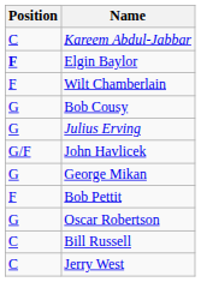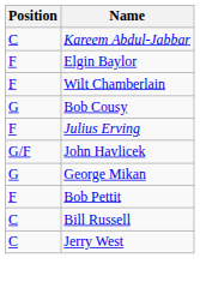 <table class="wikitable sortable">
 <tr>
 <th>Position</th>
 <th>Name</th>
 </tr>
 <tr>
 <td><a href='#'>C</a></td>
 <td><em><a href='#'>Kareem Abdul-Jabbar</a></em></td>
 </tr>
 <tr>
-<td><strong><a href='#'>F</a></strong></td>
+<td><a href='#'>F</a></td>
 <td><a href='#'>Elgin Baylor</a></td>
 </tr>
 <tr>
 <td><a href='#'>F</a></td>
 <td><a href='#'>Wilt Chamberlain</a></td>
 </tr>
 <tr>
 <td><a href='#'>G</a></td>
 <td><a href='#'>Bob Cousy</a></td>
 </tr>
 <tr>
-<td><a href='#'>G</a></td>
+<td><a href='#'>F</a></td>
 <td><em><a href='#'>Julius Erving</a></em></td>
 </tr>
 <tr>
 <td><a href='#'>G/F</a></td>
 <td><a href='#'>John Havlicek</a></td>
 </tr>
 <tr>
 <td><a href='#'>G</a></td>
 <td><a href='#'>George Mikan</a></td>
 </tr>
 <tr>
 <td><a href='#'>F</a></td>
 <td><a href='#'>Bob Pettit</a></td>
 </tr>
 <tr>
-<td><a href='#'>G</a></td>
-<td><a href='#'>Oscar Robertson</a></td>
-</tr>
-<tr>
 <td><a href='#'>C</a></td>
 <td><a href='#'>Bill Russell</a></td>
 </tr>
 <tr>
 <td><a href='#'>C</a></td>
 <td><a href='#'>Jerry West</a></td>
 </tr>
 </table>
